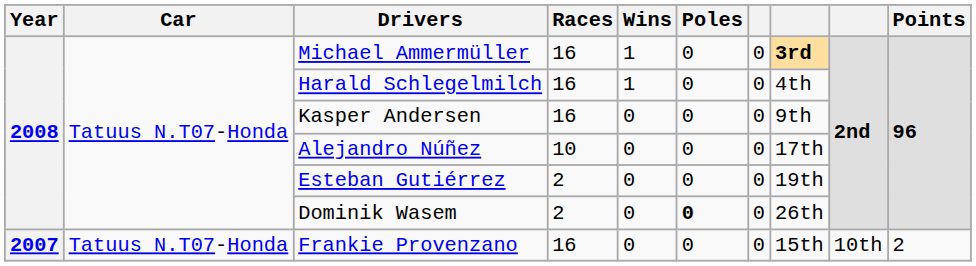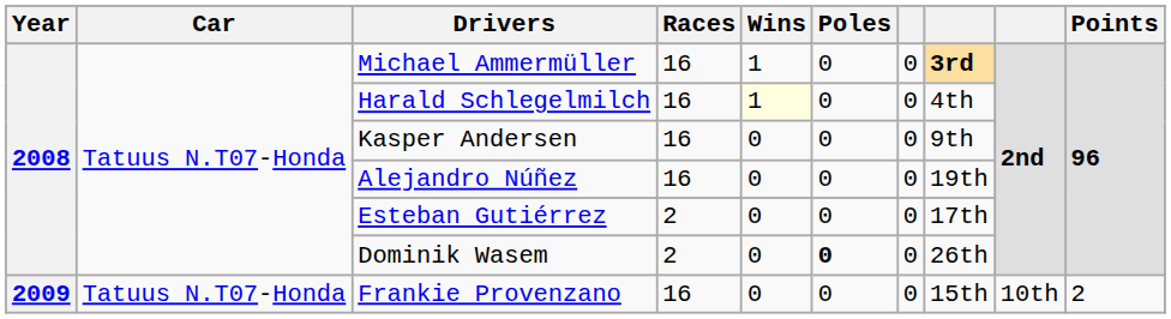 <table class="wikitable" style="font-size:85%">
 <tr>
 <th>Year</th>
 <th>Car</th>
 <th>Drivers</th>
 <th>Races</th>
 <th>Wins</th>
 <th>Poles</th>
 <th></th>
 <th></th>
 <th></th>
 <th>Points</th>
 </tr>
 <tr>
 <th rowspan=6><a href='#'>2008</a></th>
 <td rowspan=6><a href='#'>Tatuus N.T07</a>-<a href='#'>Honda</a></td>
 <td> <a href='#'>Michael Ammermüller</a></td>
 <td>16</td>
 <td>1</td>
 <td>0</td>
 <td>0</td>
 <td style="background:#ffdf9f;"><strong>3rd</strong></td>
 <td rowspan=6 style="background:#dfdfdf;"><strong>2nd</strong></td>
 <td rowspan=6 style="background:#dfdfdf;"><strong>96</strong></td>
 </tr>
 <tr>
 <td> <a href='#'>Harald Schlegelmilch</a></td>
 <td>16</td>
-<td>1</td>
+<td style="background: lightyellow;">1</td>
 <td>0</td>
 <td>0</td>
 <td>4th</td>
 </tr>
 <tr>
 <td> Kasper Andersen</td>
 <td>16</td>
 <td>0</td>
 <td>0</td>
 <td>0</td>
 <td>9th</td>
 </tr>
 <tr>
 <td> <a href='#'>Alejandro Núñez</a></td>
-<td>10</td>
+<td>16</td>
 <td>0</td>
 <td>0</td>
 <td>0</td>
-<td>17th</td>
+<td>19th</td>
 </tr>
 <tr>
 <td> <a href='#'>Esteban Gutiérrez</a></td>
 <td>2</td>
 <td>0</td>
 <td>0</td>
 <td>0</td>
-<td>19th</td>
+<td>17th</td>
 </tr>
 <tr>
 <td> Dominik Wasem</td>
 <td>2</td>
 <td>0</td>
 <td><strong>0</strong></td>
 <td>0</td>
 <td>26th</td>
 </tr>
 <tr>
-<th><a href='#'>2007</a></th>
+<th><a href='#'>2009</a></th>
 <td><a href='#'>Tatuus N.T07</a>-<a href='#'>Honda</a></td>
 <td> <a href='#'>Frankie Provenzano</a></td>
 <td>16</td>
 <td>0</td>
 <td>0</td>
 <td>0</td>
 <td>15th</td>
 <td>10th</td>
 <td>2</td>
 </tr>
 </table>
